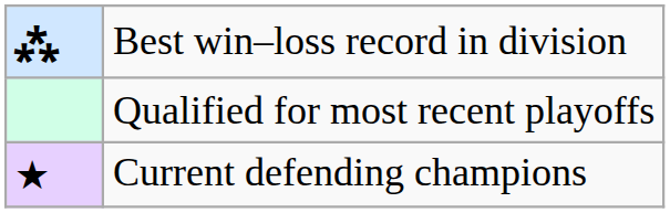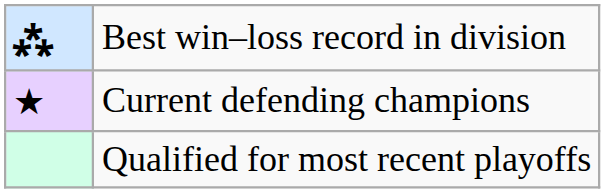 <table class="wikitable">
 <tr>
 <td style="background:#D0E7FF; width:2em"><strong>⁂</strong></td>
 <td>Best win–loss record in division</td>
 </tr>
 <tr>
+<td style="background:#E7D0FF; width:2em">★</td>
+<td>Current defending champions </td>
+</tr>
+<tr>
 <td style="background:#D0FFE7; width:2em"></td>
 <td>Qualified for most recent playoffs </td>
 </tr>
-<tr>
-<td style="background:#E7D0FF; width:2em">★</td>
-<td>Current defending champions </td>
-</tr>
 </table>
